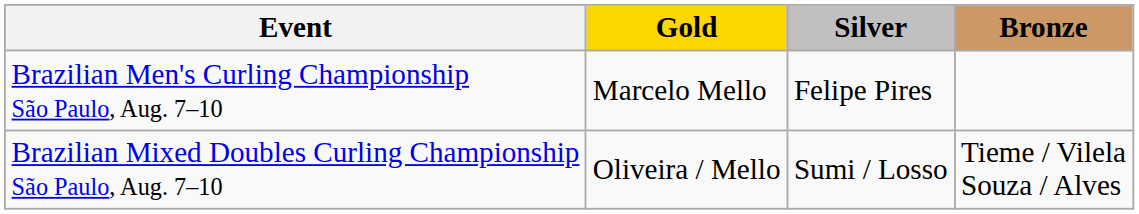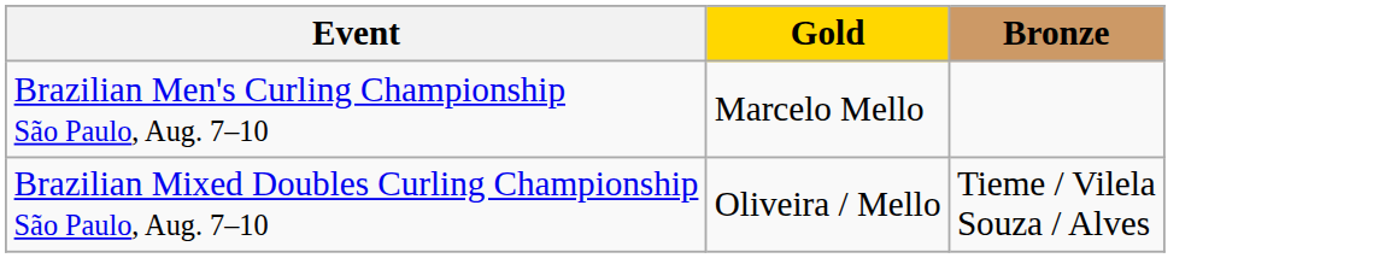 <table class="wikitable">
 <tr>
 <th>Event</th>
 <th style="background:gold">Gold</th>
-<th style="background:silver">Silver</th>
 <th style="background:#cc9966">Bronze</th>
 </tr>
 <tr>
 <td><a href='#'>Brazilian Men's Curling Championship</a> <br> <small><a href='#'>São Paulo</a>, Aug. 7–10</small></td>
 <td>Marcelo Mello</td>
-<td>Felipe Pires</td>
 <td></td>
 </tr>
 <tr>
 <td><a href='#'>Brazilian Mixed Doubles Curling Championship</a> <br> <small><a href='#'>São Paulo</a>, Aug. 7–10</small></td>
 <td>Oliveira / Mello</td>
-<td>Sumi / Losso</td>
 <td>Tieme / Vilela <br> Souza / Alves</td>
 </tr>
 </table>
